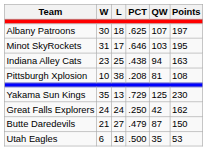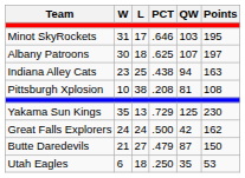 <table class="wikitable" style="font-size:90%">
 <tr>
 <th>Team</th>
 <th>W</th>
 <th>L</th>
 <th>PCT</th>
 <th>QW</th>
 <th>Points</th>
 </tr>
 <tr>
 <th style="background:red" colspan="6"></th>
 </tr>
 <tr>
+<td>Minot SkyRockets</td>
+<td>31</td>
+<td>17</td>
+<td>.646</td>
+<td>103</td>
+<td>195</td>
+</tr>
+<tr>
 <td>Albany Patroons</td>
 <td>30</td>
 <td>18</td>
 <td>.625</td>
 <td>107</td>
 <td>197</td>
-</tr>
-<tr>
-<td>Minot SkyRockets</td>
-<td>31</td>
-<td>17</td>
-<td>.646</td>
-<td>103</td>
-<td>195</td>
 </tr>
 <tr>
 <td>Indiana Alley Cats</td>
 <td>23</td>
 <td>25</td>
 <td>.438</td>
 <td>94</td>
 <td>163</td>
 </tr>
 <tr>
 <td>Pittsburgh Xplosion</td>
 <td>10</td>
 <td>38</td>
 <td>.208</td>
 <td>81</td>
 <td>108</td>
 </tr>
 <tr>
 <th style="background:blue" colspan="6"></th>
 </tr>
 <tr>
 <td>Yakama Sun Kings</td>
 <td>35</td>
 <td>13</td>
 <td>.729</td>
 <td>125</td>
 <td>230</td>
 </tr>
 <tr>
 <td>Great Falls Explorers</td>
 <td>24</td>
 <td>24</td>
-<td>.250</td>
+<td>.500</td>
 <td>42</td>
 <td>162</td>
 </tr>
 <tr>
 <td>Butte Daredevils</td>
 <td>21</td>
 <td>27</td>
 <td>.479</td>
 <td>87</td>
 <td>150</td>
 </tr>
 <tr>
 <td>Utah Eagles</td>
 <td>6</td>
 <td>18</td>
-<td>.500</td>
+<td>.250</td>
 <td>35</td>
 <td>53</td>
 </tr>
 </table>
